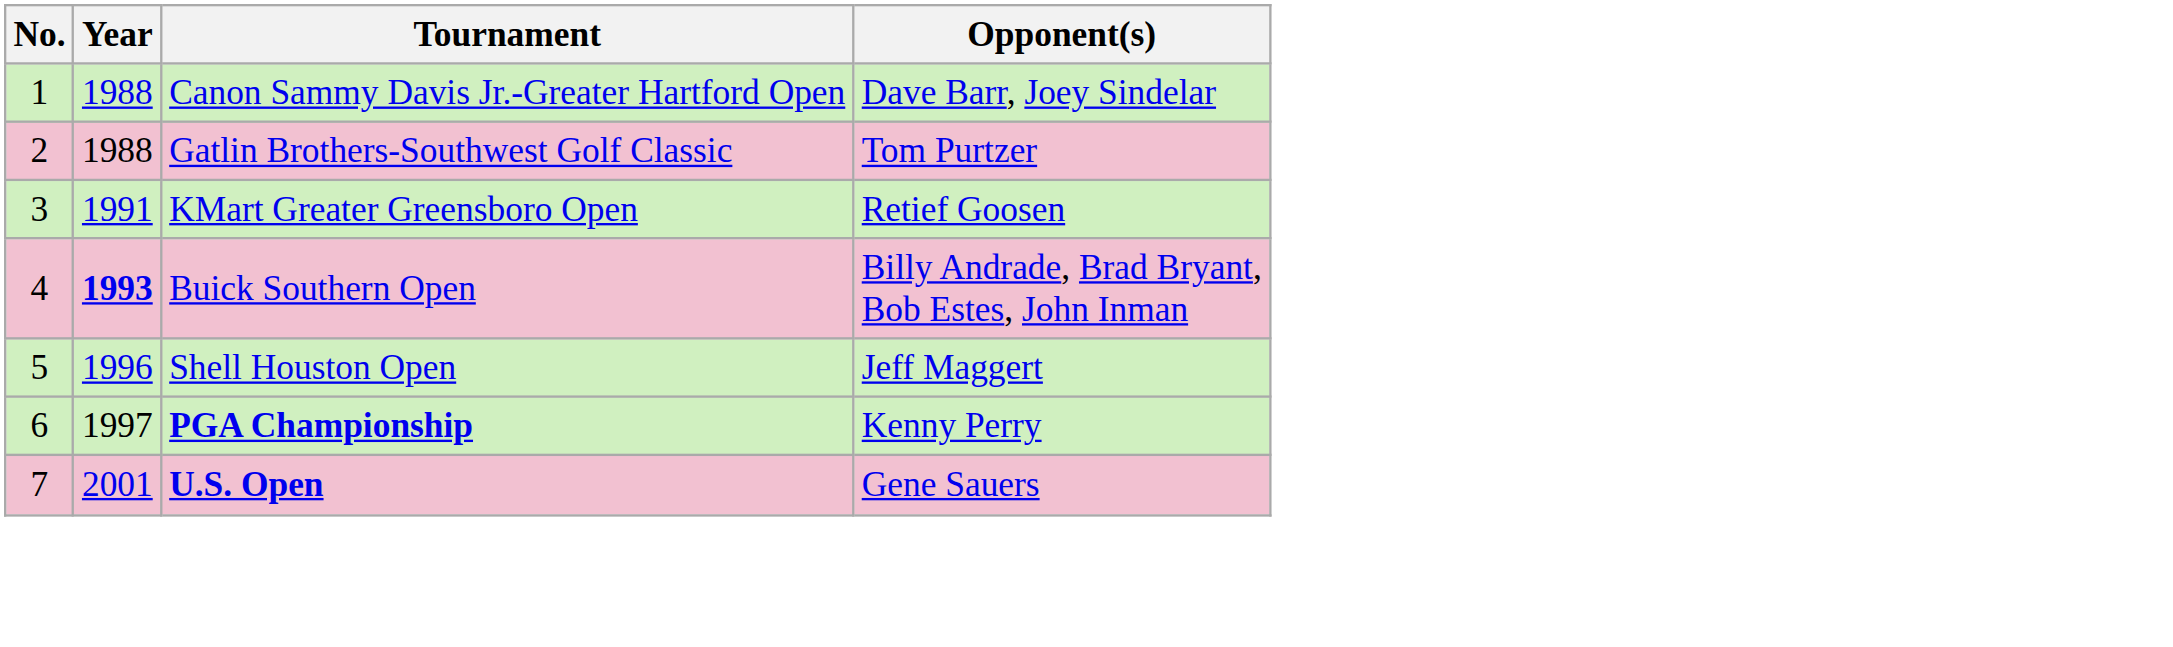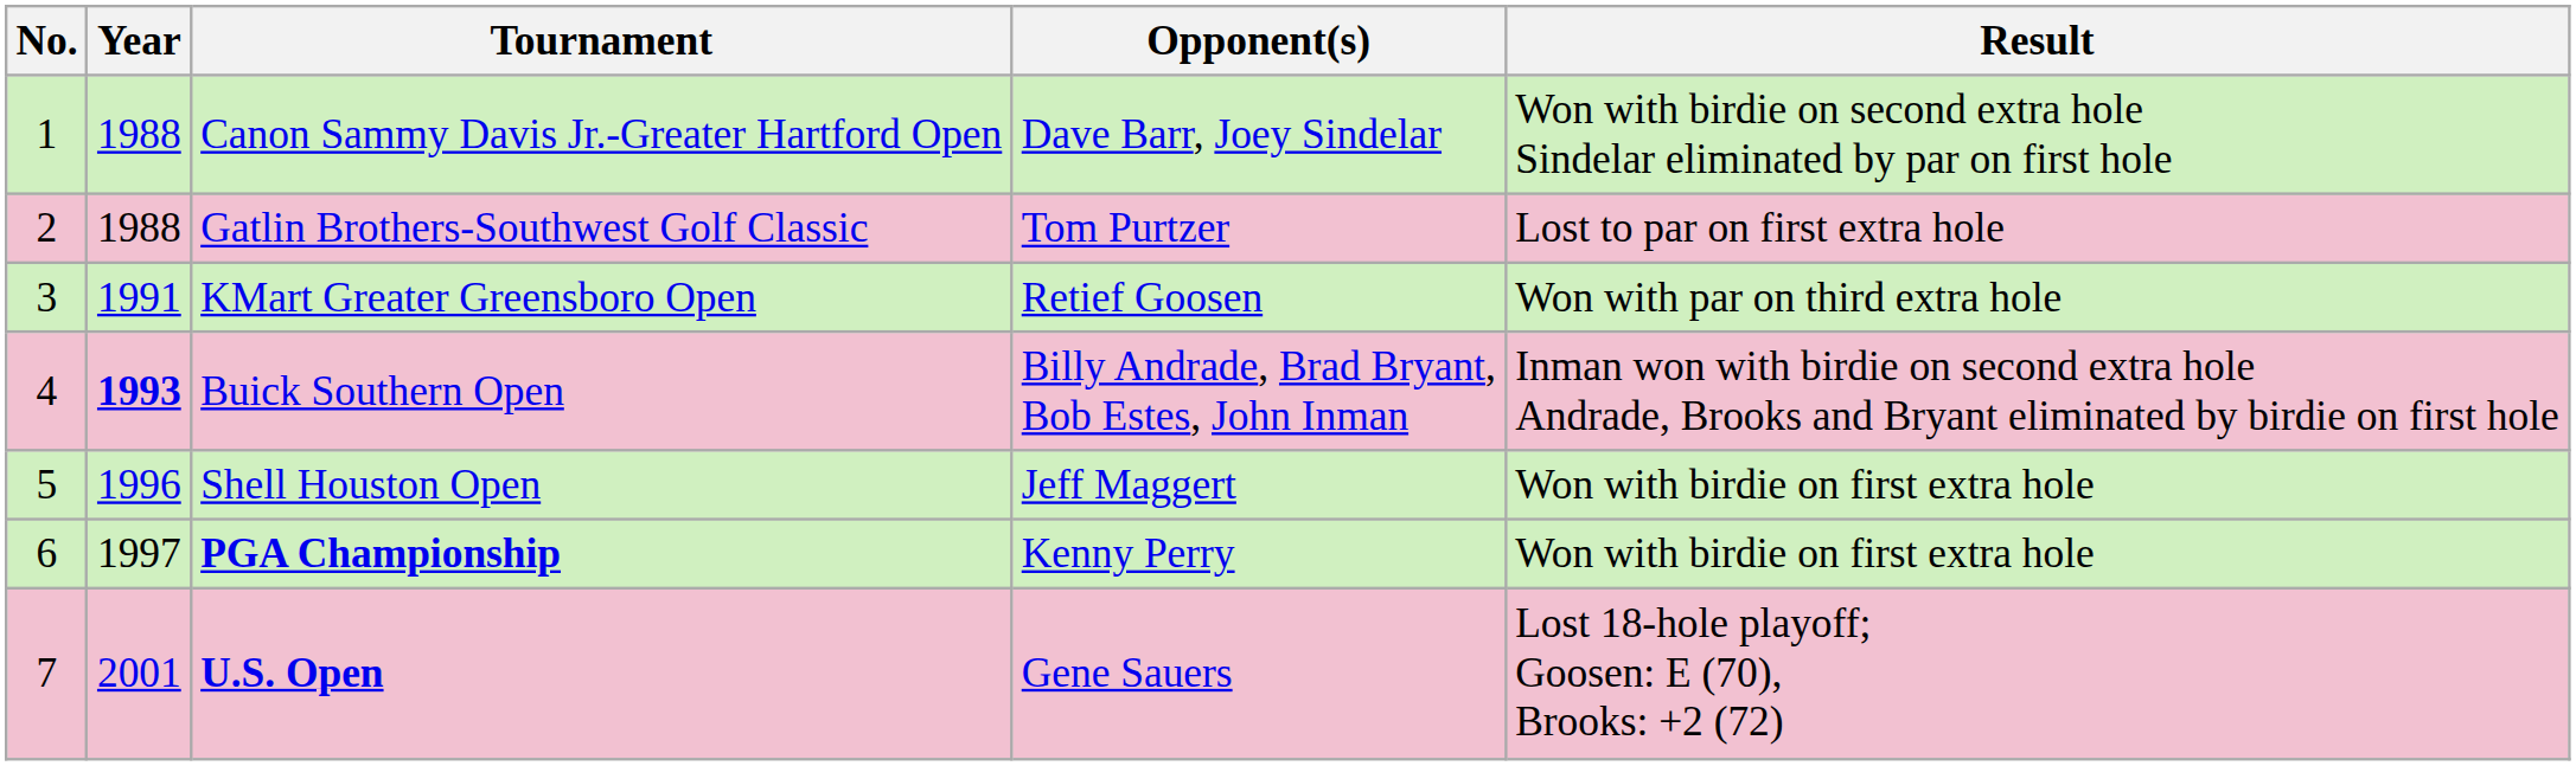 <table class="wikitable" style="font-size:95%;">
 <tr>
 <th>No.</th>
 <th>Year</th>
 <th>Tournament</th>
 <th>Opponent(s)</th>
+<th>Result</th>
 </tr>
 <tr style="background:#D0F0C0;">
 <td align=center>1</td>
 <td><a href='#'>1988</a></td>
 <td><a href='#'>Canon Sammy Davis Jr.-Greater Hartford Open</a></td>
 <td> <a href='#'>Dave Barr</a>,  <a href='#'>Joey Sindelar</a></td>
+<td>Won with birdie on second extra hole<br>Sindelar eliminated by par on first hole</td>
 </tr>
 <tr style="background:#F2C1D1;">
 <td align=center>2</td>
 <td>1988</td>
 <td><a href='#'>Gatlin Brothers-Southwest Golf Classic</a></td>
 <td> <a href='#'>Tom Purtzer</a></td>
+<td>Lost to par on first extra hole</td>
 </tr>
 <tr style="background:#D0F0C0;">
 <td align=center>3</td>
 <td><a href='#'>1991</a></td>
 <td><a href='#'>KMart Greater Greensboro Open</a></td>
 <td> <a href='#'>Retief Goosen</a></td>
+<td>Won with par on third extra hole</td>
 </tr>
 <tr style="background:#F2C1D1;">
 <td align=center>4</td>
 <td><strong><a href='#'>1993</a></strong></td>
 <td><a href='#'>Buick Southern Open</a></td>
 <td> <a href='#'>Billy Andrade</a>,  <a href='#'>Brad Bryant</a>,<br> <a href='#'>Bob Estes</a>,  <a href='#'>John Inman</a></td>
+<td>Inman won with birdie on second extra hole<br>Andrade, Brooks and Bryant eliminated by birdie on first hole</td>
 </tr>
 <tr style="background:#D0F0C0;">
 <td align=center>5</td>
 <td><a href='#'>1996</a></td>
 <td><a href='#'>Shell Houston Open</a></td>
 <td> <a href='#'>Jeff Maggert</a></td>
+<td>Won with birdie on first extra hole</td>
 </tr>
 <tr style="background:#D0F0C0;">
 <td align=center>6</td>
 <td>1997</td>
 <td><strong><a href='#'>PGA Championship</a></strong></td>
 <td> <a href='#'>Kenny Perry</a></td>
+<td>Won with birdie on first extra hole</td>
 </tr>
 <tr style="background:#F2C1D1;">
 <td align=center>7</td>
 <td><a href='#'>2001</a></td>
 <td><strong><a href='#'>U.S. Open</a></strong></td>
 <td> <a href='#'>Gene Sauers</a></td>
+<td>Lost 18-hole playoff;<br>Goosen: E (70),<br>Brooks: +2 (72)</td>
 </tr>
 </table>
